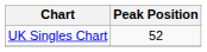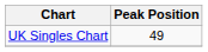 <table class="wikitable">
 <tr>
 <th align="left">Chart</th>
 <th align="left">Peak Position</th>
 </tr>
 <tr>
 <td align="left"><a href='#'>UK Singles Chart</a></td>
-<td align="center">52</td>
+<td align="center">49</td>
 </tr>
 <tr>
 </tr>
 </table>
